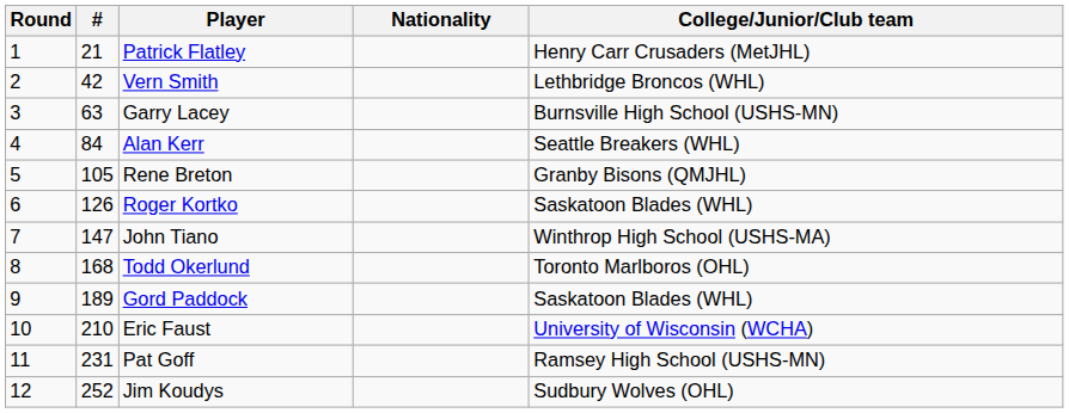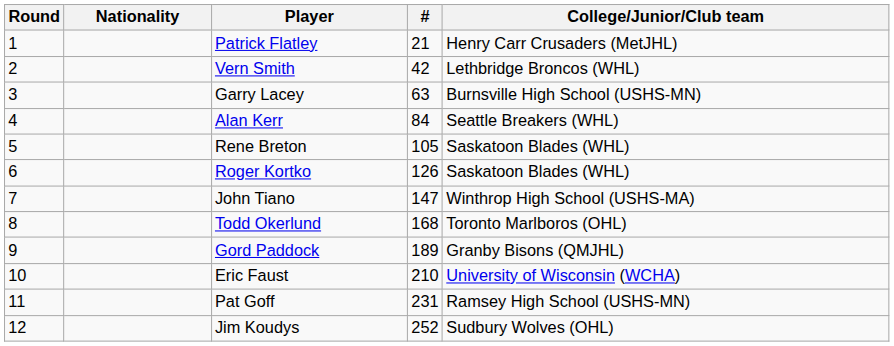 <table class="wikitable">
 <tr>
 <th bgcolor="#DDDDFF" width="2.75%">Round</th>
+<th bgcolor="#DDDDFF" width="16.5%">Nationality</th>
+<th bgcolor="#DDDDFF" width="22.0%">Player</th>
 <th bgcolor="#DDDDFF" width="2.75%">#</th>
-<th bgcolor="#DDDDFF" width="22.0%">Player</th>
-<th bgcolor="#DDDDFF" width="16.5%">Nationality</th>
 <th bgcolor="#DDDDFF" width="50.0%">College/Junior/Club team</th>
 </tr>
 <tr>
 <td>1</td>
+<td></td>
+<td><a href='#'>Patrick Flatley</a></td>
 <td>21</td>
-<td><a href='#'>Patrick Flatley</a></td>
-<td></td>
 <td>Henry Carr Crusaders (MetJHL)</td>
 </tr>
 <tr>
 <td>2</td>
+<td></td>
+<td><a href='#'>Vern Smith</a></td>
 <td>42</td>
-<td><a href='#'>Vern Smith</a></td>
-<td></td>
 <td>Lethbridge Broncos (WHL)</td>
 </tr>
 <tr>
 <td>3</td>
+<td></td>
+<td>Garry Lacey</td>
 <td>63</td>
-<td>Garry Lacey</td>
-<td></td>
 <td>Burnsville High School (USHS-MN)</td>
 </tr>
 <tr>
 <td>4</td>
+<td></td>
+<td><a href='#'>Alan Kerr</a></td>
 <td>84</td>
-<td><a href='#'>Alan Kerr</a></td>
-<td></td>
 <td>Seattle Breakers (WHL)</td>
 </tr>
 <tr>
 <td>5</td>
+<td></td>
+<td>Rene Breton</td>
 <td>105</td>
-<td>Rene Breton</td>
-<td></td>
-<td>Granby Bisons (QMJHL)</td>
+<td>Saskatoon Blades (WHL)</td>
 </tr>
 <tr>
 <td>6</td>
+<td></td>
+<td><a href='#'>Roger Kortko</a></td>
 <td>126</td>
-<td><a href='#'>Roger Kortko</a></td>
-<td></td>
 <td>Saskatoon Blades (WHL)</td>
 </tr>
 <tr>
 <td>7</td>
+<td></td>
+<td>John Tiano</td>
 <td>147</td>
-<td>John Tiano</td>
-<td></td>
 <td>Winthrop High School (USHS-MA)</td>
 </tr>
 <tr>
 <td>8</td>
+<td></td>
+<td><a href='#'>Todd Okerlund</a></td>
 <td>168</td>
-<td><a href='#'>Todd Okerlund</a></td>
-<td></td>
 <td>Toronto Marlboros (OHL)</td>
 </tr>
 <tr>
 <td>9</td>
+<td></td>
+<td><a href='#'>Gord Paddock</a></td>
 <td>189</td>
-<td><a href='#'>Gord Paddock</a></td>
-<td></td>
-<td>Saskatoon Blades (WHL)</td>
+<td>Granby Bisons (QMJHL)</td>
 </tr>
 <tr>
 <td>10</td>
+<td></td>
+<td>Eric Faust</td>
 <td>210</td>
-<td>Eric Faust</td>
-<td></td>
 <td><a href='#'>University of Wisconsin</a> (<a href='#'>WCHA</a>)</td>
 </tr>
 <tr>
 <td>11</td>
+<td></td>
+<td>Pat Goff</td>
 <td>231</td>
-<td>Pat Goff</td>
-<td></td>
 <td>Ramsey High School (USHS-MN)</td>
 </tr>
 <tr>
 <td>12</td>
+<td></td>
+<td>Jim Koudys</td>
 <td>252</td>
-<td>Jim Koudys</td>
-<td></td>
 <td>Sudbury Wolves (OHL)</td>
 </tr>
 </table>
